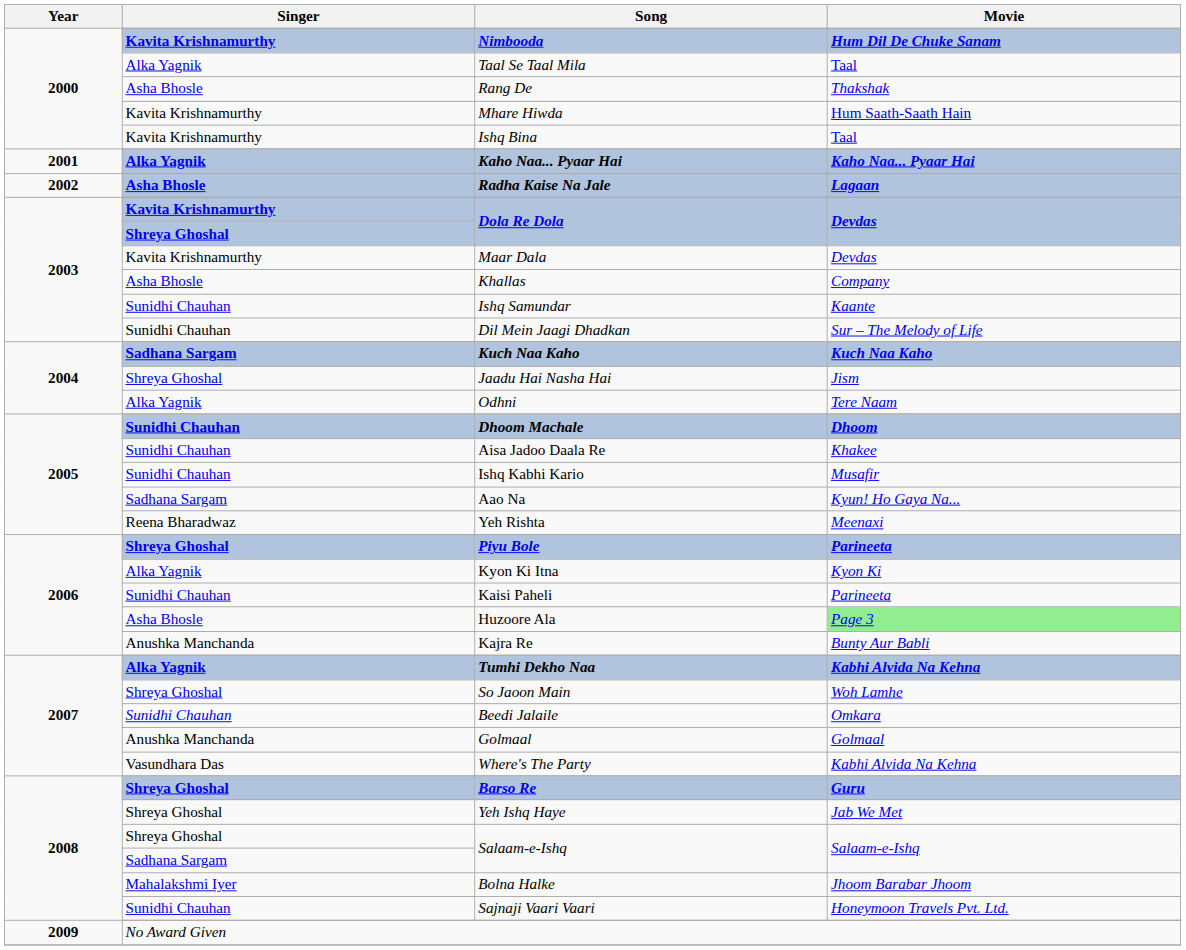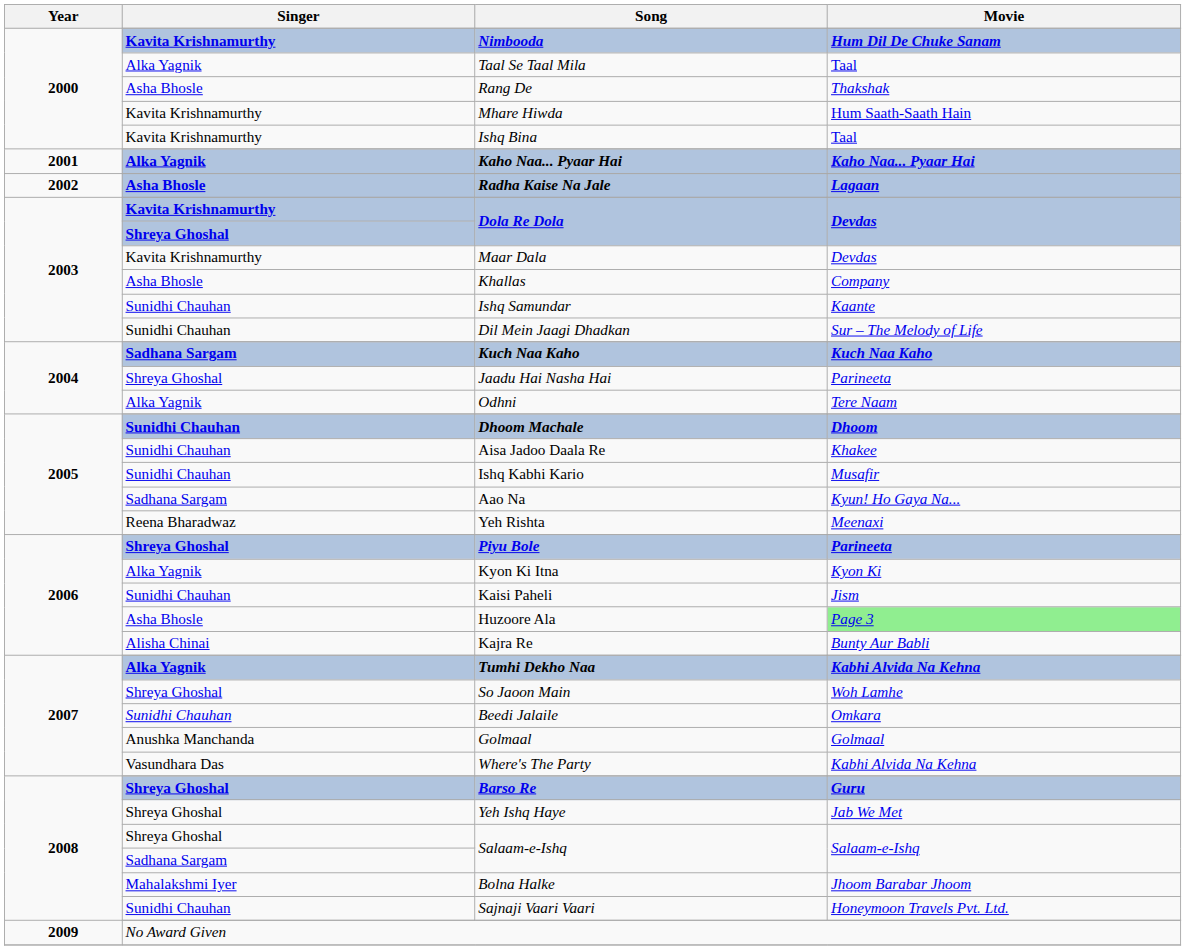 <table class="wikitable" style="width:98%;">
 <tr style="background:#bebebe;">
 <th style="width:10%;">Year</th>
 <th style="width:30%;">Singer</th>
 <th style="width:30%;">Song</th>
 <th style="width:30%;">Movie</th>
 </tr>
 <tr>
 <td rowspan="6" style="text-align:center"><strong>2000</strong></td>
 </tr>
 <tr style="background:#B0C4DE;">
 <td><strong><a href='#'>Kavita Krishnamurthy</a></strong></td>
 <td><strong><em><a href='#'>Nimbooda</a></em></strong></td>
 <td><strong><em><a href='#'>Hum Dil De Chuke Sanam</a></em></strong></td>
 </tr>
 <tr>
 <td><a href='#'>Alka Yagnik</a></td>
 <td><em>Taal Se Taal Mila</em></td>
 <td><a href='#'>Taal</a></td>
 </tr>
 <tr>
 <td><a href='#'>Asha Bhosle</a></td>
 <td><em>Rang De</em></td>
 <td><em><a href='#'>Thakshak</a></em></td>
 </tr>
 <tr>
 <td>Kavita Krishnamurthy</td>
 <td><em>Mhare Hiwda</em></td>
 <td><a href='#'>Hum Saath-Saath Hain</a></td>
 </tr>
 <tr>
 <td>Kavita Krishnamurthy</td>
 <td><em>Ishq Bina</em></td>
 <td><a href='#'>Taal</a></td>
 </tr>
 <tr>
 <td rowspan=2 style="text-align:center"><strong>2001</strong></td>
 </tr>
 <tr style="background:#B0C4DE;">
 <td><strong><a href='#'>Alka Yagnik</a></strong></td>
 <td><strong><em>Kaho Naa... Pyaar Hai</em></strong></td>
 <td><strong><em><a href='#'>Kaho Naa... Pyaar Hai</a></em></strong></td>
 </tr>
 <tr>
 <td rowspan=2 style="text-align:center"><strong>2002</strong></td>
 </tr>
 <tr style="background:#B0C4DE;">
 <td><strong><a href='#'>Asha Bhosle</a></strong></td>
 <td><strong><em>Radha Kaise Na Jale</em></strong></td>
 <td><strong><em><a href='#'>Lagaan</a></em></strong></td>
 </tr>
 <tr>
 <td rowspan="7" style="text-align:center"><strong>2003</strong></td>
 </tr>
 <tr style="background:#B0C4DE;">
 <td><strong><a href='#'>Kavita Krishnamurthy</a></strong></td>
 <td rowspan=2><strong><em><a href='#'>Dola Re Dola</a></em></strong></td>
 <td rowspan=2><strong><a href='#'><em>Devdas</em></a></strong></td>
 </tr>
 <tr style="background:#B0C4DE;">
 <td><strong><a href='#'>Shreya Ghoshal</a></strong></td>
 </tr>
 <tr>
 <td>Kavita Krishnamurthy</td>
 <td><em>Maar Dala</em></td>
 <td><em><a href='#'>Devdas</a></em></td>
 </tr>
 <tr>
 <td><a href='#'>Asha Bhosle</a></td>
 <td><em>Khallas</em></td>
 <td><em><a href='#'>Company</a></em></td>
 </tr>
 <tr>
 <td><a href='#'>Sunidhi Chauhan</a></td>
 <td><em>Ishq Samundar</em></td>
 <td><em><a href='#'>Kaante</a></em></td>
 </tr>
 <tr>
 <td>Sunidhi Chauhan</td>
 <td><em>Dil Mein Jaagi Dhadkan</em></td>
 <td><em><a href='#'>Sur – The Melody of Life</a></em></td>
 </tr>
 <tr>
 <td rowspan="4" style="text-align:center"><strong>2004</strong></td>
 </tr>
 <tr style="background:#B0C4DE;">
 <td><strong><a href='#'>Sadhana Sargam</a></strong></td>
 <td><strong><em>Kuch Naa Kaho</em></strong></td>
 <td><strong><em><a href='#'>Kuch Naa Kaho</a></em></strong></td>
 </tr>
 <tr>
 <td><a href='#'>Shreya Ghoshal</a></td>
 <td><em>Jaadu Hai Nasha Hai</em></td>
-<td><a href='#'><em>Jism</em></a></td>
+<td><em><a href='#'>Parineeta</a></em></td>
 </tr>
 <tr>
 <td><a href='#'>Alka Yagnik</a></td>
 <td><em>Odhni</em></td>
 <td><em><a href='#'>Tere Naam</a></em></td>
 </tr>
 <tr>
 <td rowspan="6" style="text-align:center"><strong>2005</strong></td>
 </tr>
 <tr style="background:#B0C4DE;">
 <td><strong><a href='#'>Sunidhi Chauhan</a></strong></td>
 <td><strong><em>Dhoom Machale</em></strong></td>
 <td><strong><em><a href='#'>Dhoom</a></em></strong></td>
 </tr>
 <tr>
 <td><a href='#'>Sunidhi Chauhan</a></td>
 <td>Aisa Jadoo Daala Re</td>
 <td><em><a href='#'>Khakee</a></em></td>
 </tr>
 <tr>
 <td><a href='#'>Sunidhi Chauhan</a></td>
 <td>Ishq Kabhi Kario</td>
 <td><a href='#'><em>Musafir</em></a></td>
 </tr>
 <tr>
 <td><a href='#'>Sadhana Sargam</a></td>
 <td>Aao Na</td>
 <td><em><a href='#'>Kyun! Ho Gaya Na...</a></em></td>
 </tr>
 <tr>
 <td>Reena Bharadwaz</td>
 <td>Yeh Rishta</td>
 <td><em><a href='#'>Meenaxi</a></em></td>
 </tr>
 <tr>
 <td rowspan="6" style="text-align:center"><strong>2006</strong></td>
 </tr>
 <tr style="background:#B0C4DE;">
 <td><strong><a href='#'>Shreya Ghoshal</a></strong></td>
 <td><strong><em><a href='#'>Piyu Bole</a></em></strong></td>
 <td><strong><a href='#'><em>Parineeta</em></a></strong></td>
 </tr>
 <tr>
 <td><a href='#'>Alka Yagnik</a></td>
 <td>Kyon Ki Itna</td>
 <td><em><a href='#'>Kyon Ki</a></em></td>
 </tr>
 <tr>
 <td><a href='#'>Sunidhi Chauhan</a></td>
 <td>Kaisi Paheli</td>
-<td><em><a href='#'>Parineeta</a></em></td>
+<td><a href='#'><em>Jism</em></a></td>
 </tr>
 <tr>
 <td><a href='#'>Asha Bhosle</a></td>
 <td>Huzoore Ala</td>
 <td style="background: lightgreen;"><em><a href='#'>Page 3</a></em></td>
 </tr>
 <tr>
-<td>Anushka Manchanda</td>
+<td><a href='#'>Alisha Chinai</a></td>
 <td>Kajra Re</td>
 <td><em><a href='#'>Bunty Aur Babli</a></em></td>
 </tr>
 <tr>
 <td rowspan="6" style="text-align:center"><strong>2007</strong></td>
 </tr>
 <tr style="background:#B0C4DE;">
 <td><strong><a href='#'>Alka Yagnik</a></strong></td>
 <td><strong><em>Tumhi Dekho Naa</em></strong></td>
 <td><strong><em><a href='#'>Kabhi Alvida Na Kehna</a></em></strong></td>
 </tr>
 <tr>
 <td><a href='#'>Shreya Ghoshal</a></td>
 <td><em>So Jaoon Main</em></td>
 <td><em><a href='#'>Woh Lamhe</a></em></td>
 </tr>
 <tr>
 <td><em><a href='#'>Sunidhi Chauhan</a></em></td>
 <td><em>Beedi Jalaile</em></td>
 <td><em><a href='#'>Omkara</a></em></td>
 </tr>
 <tr>
 <td>Anushka Manchanda</td>
 <td><em>Golmaal</em></td>
 <td><em><a href='#'>Golmaal</a></em></td>
 </tr>
 <tr>
 <td>Vasundhara Das</td>
 <td><em>Where's The Party</em></td>
 <td><em><a href='#'>Kabhi Alvida Na Kehna</a></em></td>
 </tr>
 <tr>
 <td rowspan="7" style="text-align:center"><strong>2008</strong></td>
 </tr>
 <tr style="background:#B0C4DE;">
 <td><strong><a href='#'>Shreya Ghoshal</a></strong></td>
 <td><strong><em><a href='#'>Barso Re</a></em></strong></td>
 <td><strong><a href='#'><em>Guru</em></a></strong></td>
 </tr>
 <tr>
 <td>Shreya Ghoshal</td>
 <td><em>Yeh Ishq Haye</em></td>
 <td><em><a href='#'>Jab We Met</a></em></td>
 </tr>
 <tr>
 <td>Shreya Ghoshal</td>
 <td rowspan="2"><em>Salaam-e-Ishq</em></td>
 <td rowspan=2><a href='#'><em>Salaam-e-Ishq</em></a></td>
 </tr>
 <tr>
 <td><a href='#'>Sadhana Sargam</a></td>
 </tr>
 <tr>
 <td><a href='#'>Mahalakshmi Iyer</a></td>
 <td><em>Bolna Halke</em></td>
 <td><em><a href='#'>Jhoom Barabar Jhoom</a></em></td>
 </tr>
 <tr>
 <td><a href='#'>Sunidhi Chauhan</a></td>
 <td><em>Sajnaji Vaari Vaari</em></td>
 <td><em><a href='#'>Honeymoon Travels Pvt. Ltd.</a></em></td>
 </tr>
 <tr>
 <td rowspan=2 style="text-align:center"><strong>2009</strong></td>
 </tr>
 <tr>
 <td colspan=3><em>No Award Given</em></td>
 </tr>
 <tr>
 </tr>
 </table>
